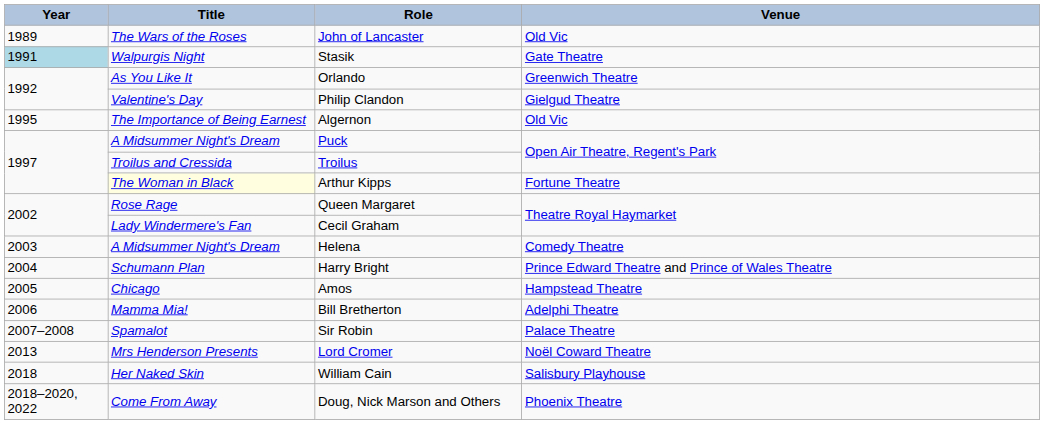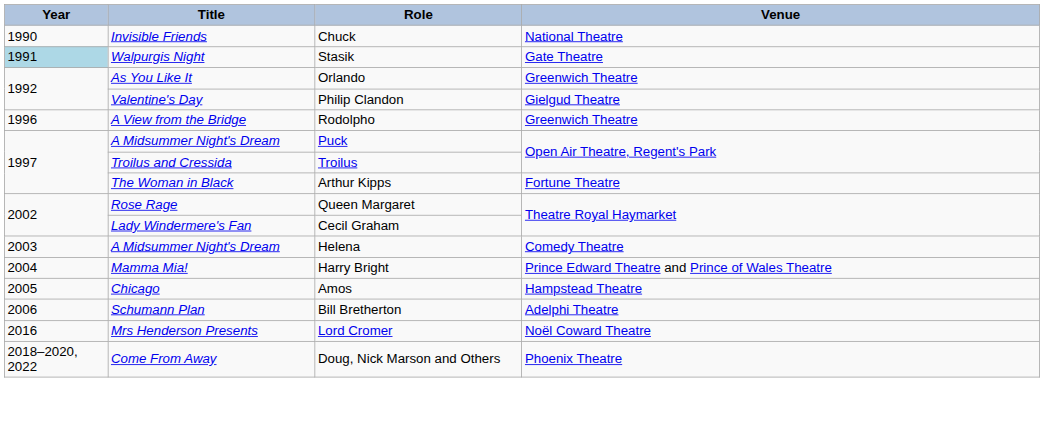 <table class="wikitable">
 <tr>
 <th style="background:#b0c4de; width:10%;">Year</th>
 <th style="background:#b0c4de; width:20%;">Title</th>
 <th style="background:#b0c4de; width:20%;">Role</th>
 <th style="background:#b0c4de; width:50%;">Venue</th>
 </tr>
 <tr>
-<td>1989</td>
-<td><em><a href='#'>The Wars of the Roses</a></em></td>
-<td><a href='#'>John of Lancaster</a></td>
-<td><a href='#'>Old Vic</a></td>
+<td>1990</td>
+<td><em><a href='#'>Invisible Friends</a></em></td>
+<td>Chuck</td>
+<td><a href='#'>National Theatre</a></td>
 </tr>
 <tr>
 <td style="background: lightblue;">1991</td>
 <td><em><a href='#'>Walpurgis Night</a></em></td>
 <td>Stasik</td>
 <td><a href='#'>Gate Theatre</a></td>
 </tr>
 <tr>
 <td rowspan="2">1992</td>
 <td><em><a href='#'>As You Like It</a></em></td>
 <td>Orlando</td>
 <td><a href='#'>Greenwich Theatre</a></td>
 </tr>
 <tr>
 <td><em><a href='#'>Valentine's Day</a></em></td>
 <td>Philip Clandon</td>
 <td><a href='#'>Gielgud Theatre</a></td>
 </tr>
 <tr>
-<td>1995</td>
-<td><em><a href='#'>The Importance of Being Earnest</a></em></td>
-<td>Algernon</td>
-<td><a href='#'>Old Vic</a></td>
+<td>1996</td>
+<td><em><a href='#'>A View from the Bridge</a></em></td>
+<td>Rodolpho</td>
+<td><a href='#'>Greenwich Theatre</a></td>
 </tr>
 <tr>
 <td rowspan="3">1997</td>
 <td><em><a href='#'>A Midsummer Night's Dream</a></em></td>
 <td><a href='#'>Puck</a></td>
 <td rowspan="2"><a href='#'>Open Air Theatre, Regent's Park</a></td>
 </tr>
 <tr>
 <td><em><a href='#'>Troilus and Cressida</a></em></td>
 <td><a href='#'>Troilus</a></td>
 </tr>
 <tr>
-<td style="background: lightyellow;"><em><a href='#'>The Woman in Black</a></em></td>
+<td><em><a href='#'>The Woman in Black</a></em></td>
 <td>Arthur Kipps</td>
 <td><a href='#'>Fortune Theatre</a></td>
 </tr>
 <tr>
 <td rowspan="2">2002</td>
 <td><em><a href='#'>Rose Rage</a></em></td>
 <td>Queen Margaret</td>
 <td rowspan="2"><a href='#'>Theatre Royal Haymarket</a></td>
 </tr>
 <tr>
 <td><em><a href='#'>Lady Windermere's Fan</a></em></td>
 <td>Cecil Graham</td>
 </tr>
 <tr>
 <td>2003</td>
 <td><em><a href='#'>A Midsummer Night's Dream</a></em></td>
 <td>Helena</td>
 <td><a href='#'>Comedy Theatre</a></td>
 </tr>
 <tr>
 <td>2004</td>
-<td><em><a href='#'>Schumann Plan</a></em></td>
+<td><em><a href='#'>Mamma Mia!</a></em></td>
 <td>Harry Bright</td>
 <td><a href='#'>Prince Edward Theatre</a> and <a href='#'>Prince of Wales Theatre</a></td>
 </tr>
 <tr>
 <td>2005</td>
 <td><em><a href='#'>Chicago</a></em></td>
 <td>Amos</td>
 <td><a href='#'>Hampstead Theatre</a></td>
 </tr>
 <tr>
 <td>2006</td>
-<td><em><a href='#'>Mamma Mia!</a></em></td>
+<td><em><a href='#'>Schumann Plan</a></em></td>
 <td>Bill Bretherton</td>
 <td><a href='#'>Adelphi Theatre</a></td>
 </tr>
 <tr>
-<td>2007–2008</td>
-<td><em><a href='#'>Spamalot</a></em></td>
-<td>Sir Robin</td>
-<td><a href='#'>Palace Theatre</a></td>
-</tr>
-<tr>
-<td>2013</td>
+<td>2016</td>
 <td><em><a href='#'>Mrs Henderson Presents</a></em></td>
 <td><a href='#'>Lord Cromer</a></td>
 <td><a href='#'>Noël Coward Theatre</a></td>
-</tr>
-<tr>
-<td>2018</td>
-<td><em><a href='#'>Her Naked Skin</a></em></td>
-<td>William Cain</td>
-<td><a href='#'>Salisbury Playhouse</a></td>
 </tr>
 <tr>
 <td>2018–2020, 2022</td>
 <td><a href='#'><em>Come From Away</em></a></td>
 <td>Doug, Nick Marson and Others</td>
 <td><a href='#'>Phoenix Theatre</a></td>
 </tr>
 </table>
